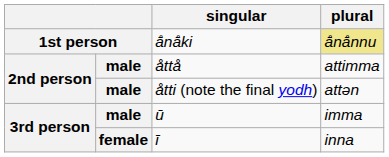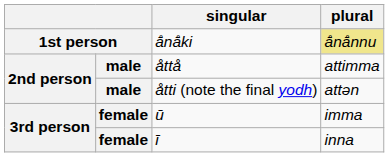 <table class="wikitable">
 <tr>
 <th colspan="2"></th>
 <th>singular</th>
 <th>plural</th>
 </tr>
 <tr>
 <th colspan="2">1st person</th>
 <td> <em>ā̊nā̊ki</em></td>
 <td style="background: khaki;"> <em>ā̊nā̊nnu</em></td>
 </tr>
 <tr>
 <th rowspan="2">2nd person</th>
 <th>male</th>
 <td> <em>åttå</em></td>
 <td> <em>attimma</em></td>
 </tr>
 <tr>
 <th>male</th>
 <td> <em>åtti</em> (note the final <em><a href='#'>yodh</a></em>)</td>
 <td> <em>attən</em></td>
 </tr>
 <tr>
 <th rowspan="2">3rd person</th>
-<th>male</th>
+<th>female</th>
 <td> <em>ū</em></td>
 <td> <em>imma</em></td>
 </tr>
 <tr>
 <th>female</th>
 <td> <em>ī</em></td>
 <td> <em>inna</em></td>
 </tr>
 </table>
